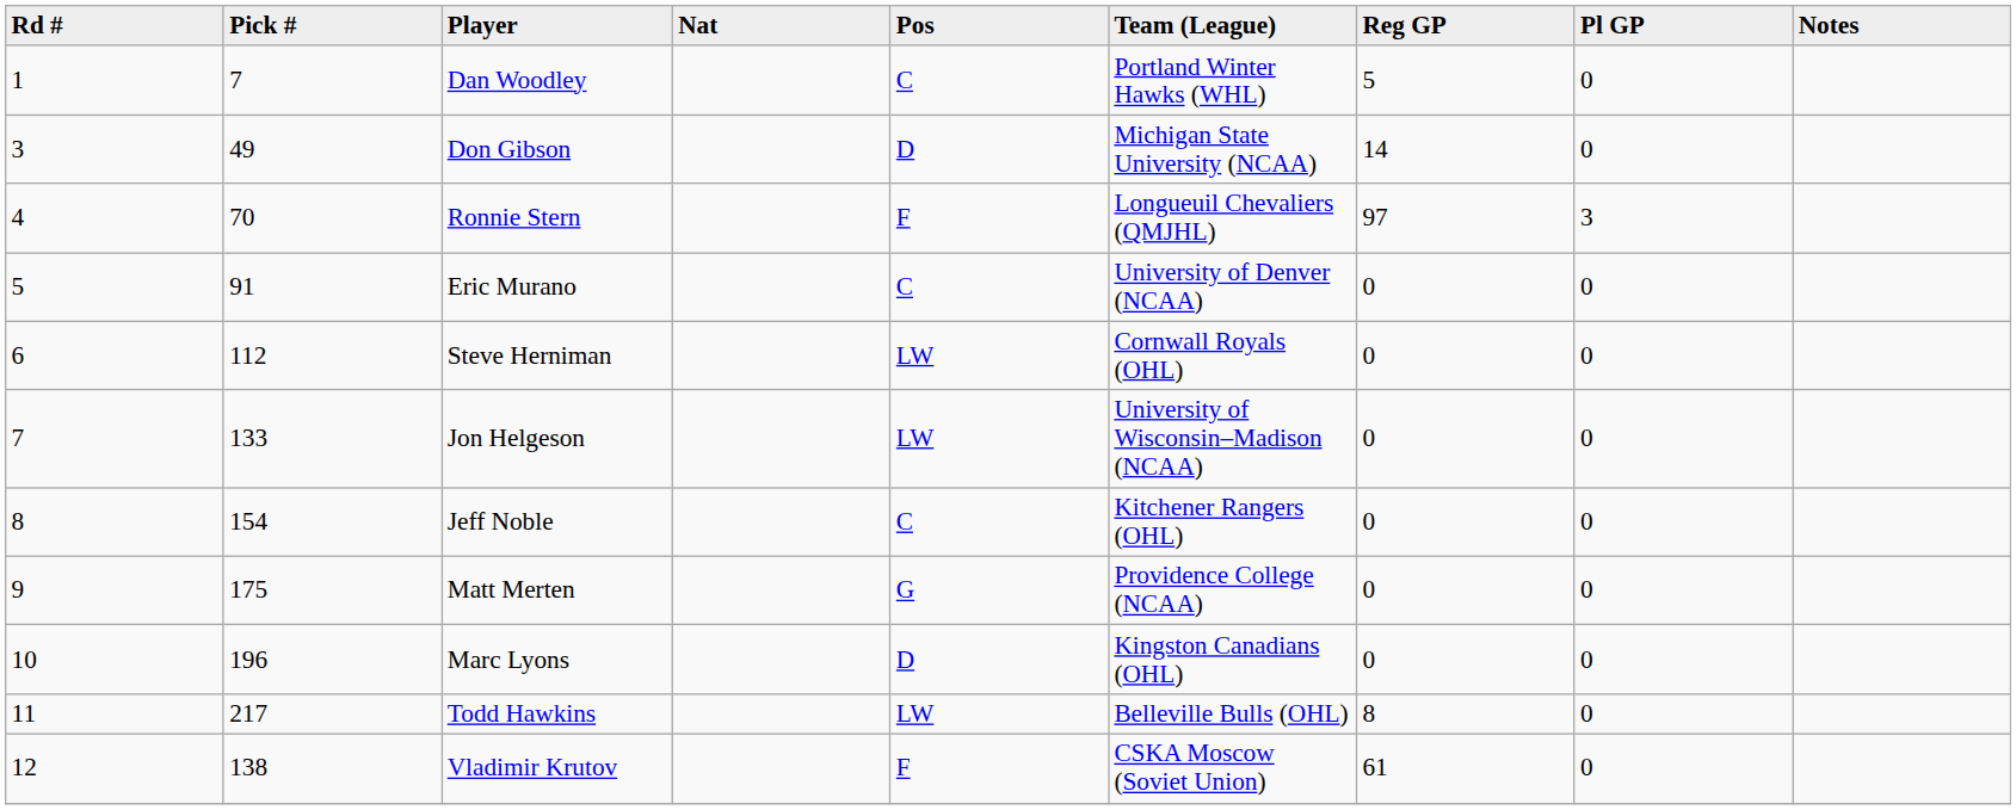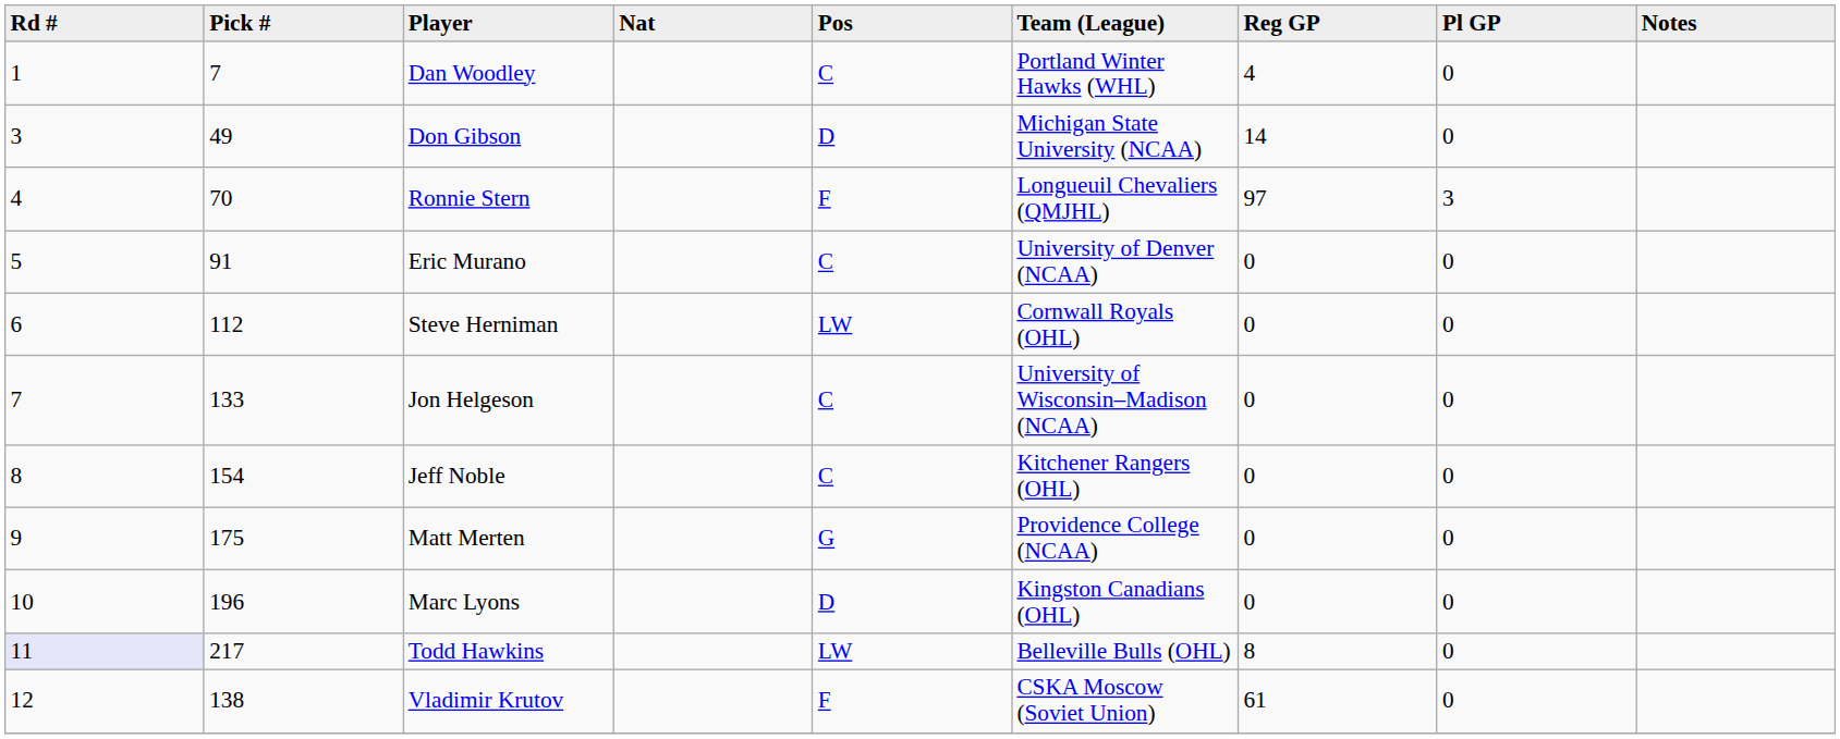 <table class="wikitable" style="width: 100%">
 <tr>
 <td width="5%"; bgcolor="#eeeeee"><strong>Rd #</strong></td>
 <td width="5%"; bgcolor="#eeeeee"><strong>Pick #</strong></td>
 <td width="5%"; bgcolor="#eeeeee"><strong>Player</strong></td>
 <td width="5%"; bgcolor="#eeeeee"><strong>Nat</strong></td>
 <td width="5%"; bgcolor="#eeeeee"><strong>Pos</strong></td>
 <td width="5%"; bgcolor="#eeeeee"><strong>Team (League)</strong></td>
 <td width="5%"; bgcolor="#eeeeee"><strong>Reg GP</strong></td>
 <td width="5%"; bgcolor="#eeeeee"><strong>Pl GP</strong></td>
 <td width="5%"; bgcolor="#eeeeee"><strong>Notes</strong></td>
 </tr>
 <tr>
 <td>1</td>
 <td>7</td>
 <td><a href='#'>Dan Woodley</a></td>
 <td></td>
 <td><a href='#'>C</a></td>
 <td><a href='#'>Portland Winter Hawks</a> (<a href='#'>WHL</a>)</td>
-<td>5</td>
+<td>4</td>
 <td>0</td>
 <td></td>
 </tr>
 <tr>
 <td>3</td>
 <td>49</td>
 <td><a href='#'>Don Gibson</a></td>
 <td></td>
 <td><a href='#'>D</a></td>
 <td><a href='#'>Michigan State University</a> (<a href='#'>NCAA</a>)</td>
 <td>14</td>
 <td>0</td>
 <td></td>
 </tr>
 <tr>
 <td>4</td>
 <td>70</td>
 <td><a href='#'>Ronnie Stern</a></td>
 <td></td>
 <td><a href='#'>F</a></td>
 <td><a href='#'>Longueuil Chevaliers</a> (<a href='#'>QMJHL</a>)</td>
 <td>97</td>
 <td>3</td>
 <td></td>
 </tr>
 <tr>
 <td>5</td>
 <td>91</td>
 <td>Eric Murano</td>
 <td></td>
 <td><a href='#'>C</a></td>
 <td><a href='#'>University of Denver</a> (<a href='#'>NCAA</a>)</td>
 <td>0</td>
 <td>0</td>
 <td></td>
 </tr>
 <tr>
 <td>6</td>
 <td>112</td>
 <td>Steve Herniman</td>
 <td></td>
 <td><a href='#'>LW</a></td>
 <td><a href='#'>Cornwall Royals</a> (<a href='#'>OHL</a>)</td>
 <td>0</td>
 <td>0</td>
 <td></td>
 </tr>
 <tr>
 <td>7</td>
 <td>133</td>
 <td>Jon Helgeson</td>
 <td></td>
-<td><a href='#'>LW</a></td>
+<td><a href='#'>C</a></td>
 <td><a href='#'>University of Wisconsin–Madison</a> (<a href='#'>NCAA</a>)</td>
 <td>0</td>
 <td>0</td>
 <td></td>
 </tr>
 <tr>
 <td>8</td>
 <td>154</td>
 <td>Jeff Noble</td>
 <td></td>
 <td><a href='#'>C</a></td>
 <td><a href='#'>Kitchener Rangers</a> (<a href='#'>OHL</a>)</td>
 <td>0</td>
 <td>0</td>
 <td></td>
 </tr>
 <tr>
 <td>9</td>
 <td>175</td>
 <td>Matt Merten</td>
 <td></td>
 <td><a href='#'>G</a></td>
 <td><a href='#'>Providence College</a> (<a href='#'>NCAA</a>)</td>
 <td>0</td>
 <td>0</td>
 <td></td>
 </tr>
 <tr>
 <td>10</td>
 <td>196</td>
 <td>Marc Lyons</td>
 <td></td>
 <td><a href='#'>D</a></td>
 <td><a href='#'>Kingston Canadians</a> (<a href='#'>OHL</a>)</td>
 <td>0</td>
 <td>0</td>
 <td></td>
 </tr>
 <tr>
-<td>11</td>
+<td style="background: lavender;">11</td>
 <td>217</td>
 <td><a href='#'>Todd Hawkins</a></td>
 <td></td>
 <td><a href='#'>LW</a></td>
 <td><a href='#'>Belleville Bulls</a> (<a href='#'>OHL</a>)</td>
 <td>8</td>
 <td>0</td>
 <td></td>
 </tr>
 <tr>
 <td>12</td>
 <td>138</td>
 <td><a href='#'>Vladimir Krutov</a></td>
 <td></td>
 <td><a href='#'>F</a></td>
 <td><a href='#'>CSKA Moscow</a> (<a href='#'>Soviet Union</a>)</td>
 <td>61</td>
 <td>0</td>
 <td></td>
 </tr>
 <tr>
 </tr>
 </table>
